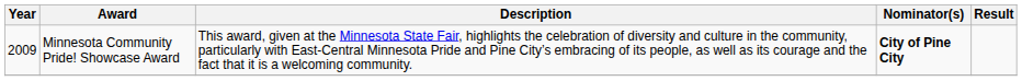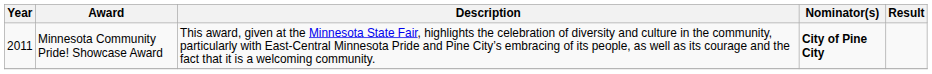 <table class="wikitable">
 <tr>
 <th>Year</th>
 <th>Award</th>
 <th>Description</th>
 <th>Nominator(s)</th>
 <th>Result</th>
 </tr>
 <tr>
-<td>2009</td>
+<td>2011</td>
 <td>Minnesota Community Pride! Showcase Award</td>
 <td>This award, given at the <a href='#'>Minnesota State Fair</a>, highlights the celebration of diversity and culture in the community, particularly with East-Central Minnesota Pride and Pine City’s embracing of its people, as well as its courage and the fact that it is a welcoming community.</td>
 <td><strong>City of Pine City</strong></td>
 <td></td>
 </tr>
 <tr>
 </tr>
 </table>
